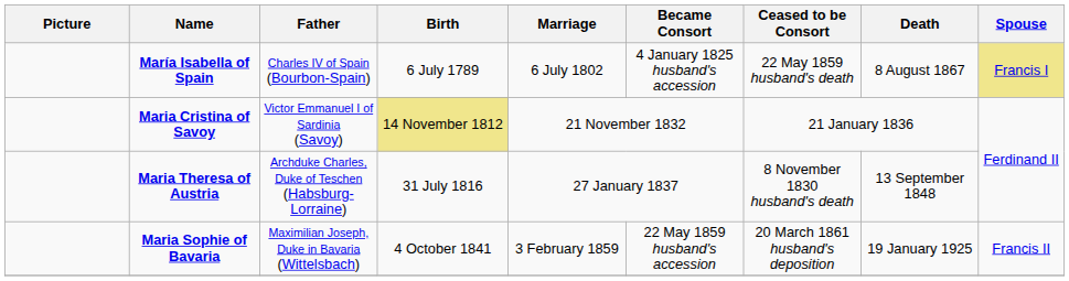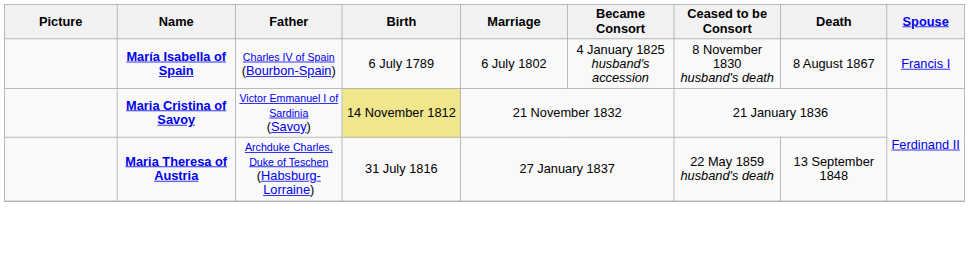 <table width=95% class="wikitable">
 <tr>
 <th width = "9.5%">Picture</th>
 <th width = "10%">Name</th>
 <th width = "9%">Father</th>
 <th width = "10%">Birth</th>
 <th width = "9%">Marriage</th>
 <th width = "9%">Became Consort</th>
 <th width = "9%">Ceased to be Consort</th>
 <th width = "9%">Death</th>
 <th width = "6%"><a href='#'>Spouse</a></th>
 </tr>
 <tr>
 <td align="center"></td>
 <td align="center"><strong><a href='#'>María Isabella of Spain</a></strong></td>
 <td align="center"><small><a href='#'>Charles IV of Spain</a></small><br>(<a href='#'>Bourbon-Spain</a>)</td>
 <td align="center">6 July 1789</td>
 <td align="center">6 July 1802</td>
 <td align="center">4 January 1825<br><em>husband's accession</em></td>
-<td align="center">22 May 1859<br><em>husband's death</em></td>
+<td align="center">8 November 1830<br><em>husband's death</em></td>
 <td align="center">8 August 1867</td>
-<td align="center" style="background: khaki;"><a href='#'>Francis I</a></td>
+<td align="center"><a href='#'>Francis I</a></td>
 </tr>
 <tr>
 <td align="center"></td>
 <td align="center"><strong><a href='#'>Maria Cristina of Savoy</a></strong></td>
 <td align="center"><small><a href='#'>Victor Emmanuel I of Sardinia</a></small><br>(<a href='#'>Savoy</a>)</td>
 <td align="center" style="background: khaki;">14 November 1812</td>
 <td align="center" colspan="2">21 November 1832</td>
 <td align="center" colspan="2">21 January 1836</td>
 <td align="center" rowspan="2"><a href='#'>Ferdinand II</a></td>
 </tr>
 <tr>
 <td align="center"></td>
 <td align="center"><strong><a href='#'>Maria Theresa of Austria</a></strong></td>
 <td align="center"><small><a href='#'>Archduke Charles, Duke of Teschen</a></small><br>(<a href='#'>Habsburg-Lorraine</a>)</td>
 <td align="center">31 July 1816</td>
 <td align="center" colspan="2">27 January 1837</td>
-<td align="center">8 November 1830<br><em>husband's death</em></td>
+<td align="center">22 May 1859<br><em>husband's death</em></td>
 <td align="center">13 September 1848</td>
-</tr>
-<tr>
-<td align="center"></td>
-<td align="center"><strong><a href='#'>Maria Sophie of Bavaria</a></strong></td>
-<td align="center"><small><a href='#'>Maximilian Joseph, Duke in Bavaria</a></small><br>(<a href='#'>Wittelsbach</a>)</td>
-<td align="center">4 October 1841</td>
-<td align="center">3 February 1859</td>
-<td align="center">22 May 1859<br><em>husband's accession</em></td>
-<td align="center">20 March 1861<br><em>husband's deposition</em></td>
-<td align="center">19 January 1925</td>
-<td align="center"><a href='#'>Francis II</a></td>
 </tr>
 <tr>
 </tr>
 </table>
